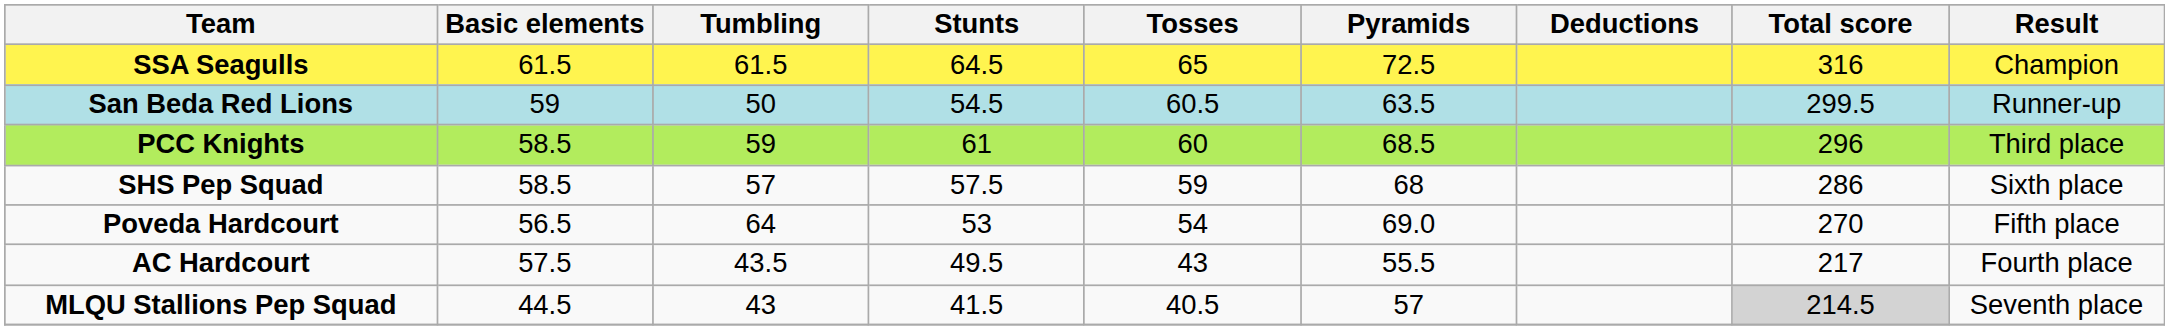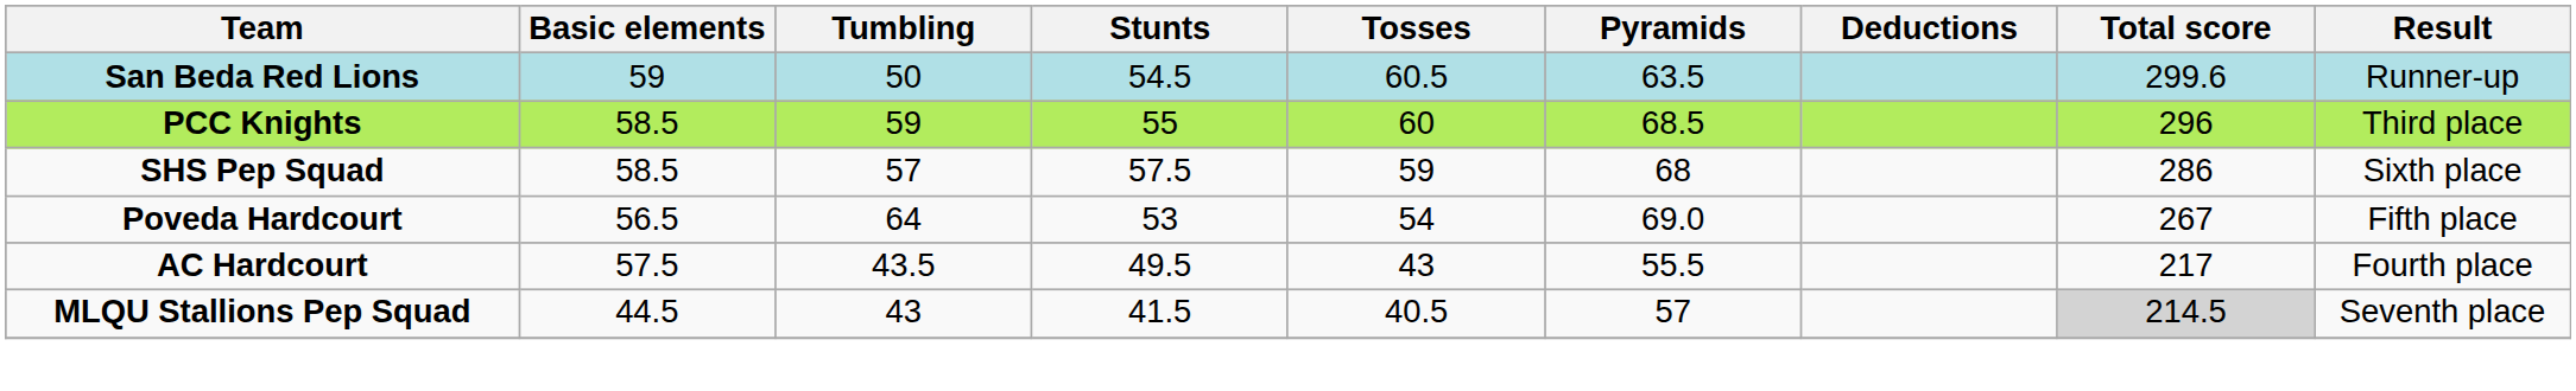 <table class="wikitable" style="text-align:center; font-size:100%; line-height:16px; width:100%;">
 <tr>
 <th style="width:20%;">Team</th>
 <th style="width:10%;">Basic elements</th>
 <th style="width:10%;">Tumbling</th>
 <th style="width:10%;">Stunts</th>
 <th style="width:10%;">Tosses</th>
 <th style="width:10%;">Pyramids</th>
 <th style="width:10%;">Deductions</th>
 <th style="width:10%;">Total score</th>
 <th style="width:10%;">Result</th>
 </tr>
-<tr style="background:#FFF44F;">
-<th style="background:#FFF44F;">SSA Seagulls</th>
-<td>61.5</td>
-<td>61.5</td>
-<td>64.5</td>
-<td>65</td>
-<td>72.5</td>
-<td></td>
-<td>316</td>
-<td>Champion</td>
-</tr>
 <tr style="background:#B0E0E6;">
 <th style="background:#B0E0E6;">San Beda Red Lions</th>
 <td>59</td>
 <td>50</td>
 <td>54.5</td>
 <td>60.5</td>
 <td>63.5</td>
 <td></td>
-<td>299.5</td>
+<td>299.6</td>
 <td>Runner-up</td>
 </tr>
 <tr style="background:#B2EC5D;">
 <th style="background:#B2EC5D;">PCC Knights</th>
 <td>58.5</td>
 <td>59</td>
-<td>61</td>
+<td>55</td>
 <td>60</td>
 <td>68.5</td>
 <td></td>
 <td>296</td>
 <td>Third place</td>
 </tr>
 <tr>
 <td><strong>SHS Pep Squad</strong></td>
 <td>58.5</td>
 <td>57</td>
 <td>57.5</td>
 <td>59</td>
 <td>68</td>
 <td></td>
 <td>286</td>
 <td>Sixth place</td>
 </tr>
 <tr>
 <td><strong>Poveda Hardcourt</strong></td>
 <td>56.5</td>
 <td>64</td>
 <td>53</td>
 <td>54</td>
 <td>69.0</td>
 <td></td>
-<td>270</td>
+<td>267</td>
 <td>Fifth place</td>
 </tr>
 <tr>
 <td><strong>AC Hardcourt</strong></td>
 <td>57.5</td>
 <td>43.5</td>
 <td>49.5</td>
 <td>43</td>
 <td>55.5</td>
 <td></td>
 <td>217</td>
 <td>Fourth place</td>
 </tr>
 <tr>
 <td><strong>MLQU Stallions Pep Squad</strong></td>
 <td>44.5</td>
 <td>43</td>
 <td>41.5</td>
 <td>40.5</td>
 <td>57</td>
 <td></td>
 <td style="background: lightgrey;">214.5</td>
 <td>Seventh place</td>
 </tr>
 <tr>
 </tr>
 </table>
